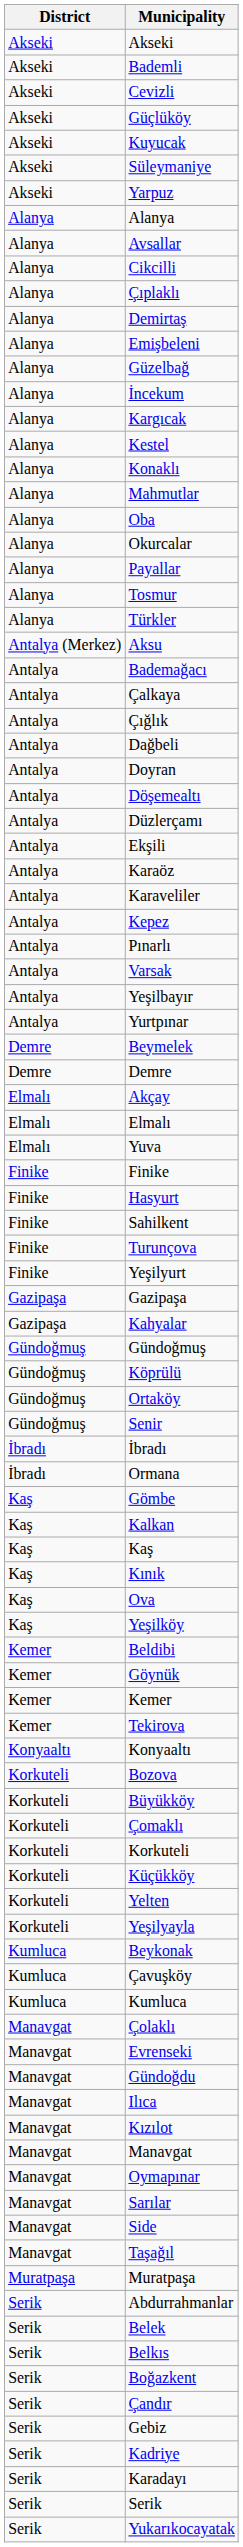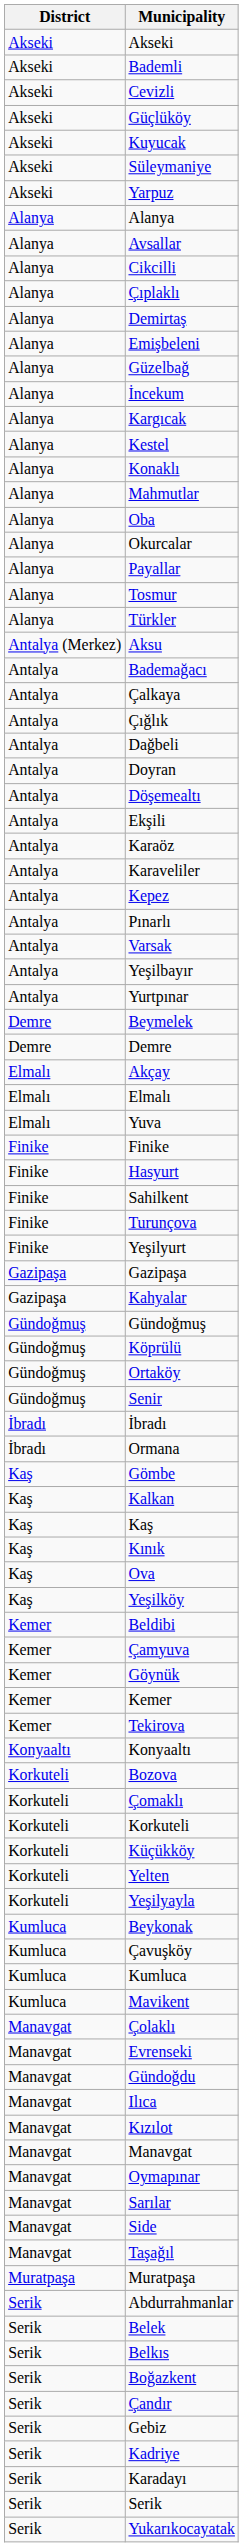 <table class="sortable wikitable">
 <tr>
 <th>District</th>
 <th>Municipality</th>
 </tr>
 <tr>
 <td><a href='#'>Akseki</a></td>
 <td>Akseki</td>
 </tr>
 <tr>
 <td>Akseki</td>
 <td><a href='#'>Bademli</a></td>
 </tr>
 <tr>
 <td>Akseki</td>
 <td><a href='#'>Cevizli</a></td>
 </tr>
 <tr>
 <td>Akseki</td>
 <td><a href='#'>Güçlüköy</a></td>
 </tr>
 <tr>
 <td>Akseki</td>
 <td><a href='#'>Kuyucak</a></td>
 </tr>
 <tr>
 <td>Akseki</td>
 <td><a href='#'>Süleymaniye</a></td>
 </tr>
 <tr>
 <td>Akseki</td>
 <td><a href='#'>Yarpuz</a></td>
 </tr>
 <tr>
 <td><a href='#'>Alanya</a></td>
 <td>Alanya</td>
 </tr>
 <tr>
 <td>Alanya</td>
 <td><a href='#'>Avsallar</a></td>
 </tr>
 <tr>
 <td>Alanya</td>
 <td><a href='#'>Cikcilli</a></td>
 </tr>
 <tr>
 <td>Alanya</td>
 <td><a href='#'>Çıplaklı</a></td>
 </tr>
 <tr>
 <td>Alanya</td>
 <td><a href='#'>Demirtaş</a></td>
 </tr>
 <tr>
 <td>Alanya</td>
 <td><a href='#'>Emişbeleni</a></td>
 </tr>
 <tr>
 <td>Alanya</td>
 <td><a href='#'>Güzelbağ</a></td>
 </tr>
 <tr>
 <td>Alanya</td>
 <td><a href='#'>İncekum</a></td>
 </tr>
 <tr>
 <td>Alanya</td>
 <td><a href='#'>Kargıcak</a></td>
 </tr>
 <tr>
 <td>Alanya</td>
 <td><a href='#'>Kestel</a></td>
 </tr>
 <tr>
 <td>Alanya</td>
 <td><a href='#'>Konaklı</a></td>
 </tr>
 <tr>
 <td>Alanya</td>
 <td><a href='#'>Mahmutlar</a></td>
 </tr>
 <tr>
 <td>Alanya</td>
 <td><a href='#'>Oba</a></td>
 </tr>
 <tr>
 <td>Alanya</td>
 <td>Okurcalar</td>
 </tr>
 <tr>
 <td>Alanya</td>
 <td><a href='#'>Payallar</a></td>
 </tr>
 <tr>
 <td>Alanya</td>
 <td><a href='#'>Tosmur</a></td>
 </tr>
 <tr>
 <td>Alanya</td>
 <td><a href='#'>Türkler</a></td>
 </tr>
 <tr>
 <td><a href='#'>Antalya</a> (Merkez)</td>
 <td><a href='#'>Aksu</a></td>
 </tr>
 <tr>
 <td>Antalya</td>
 <td><a href='#'>Bademağacı</a></td>
 </tr>
 <tr>
 <td>Antalya</td>
 <td>Çalkaya</td>
 </tr>
 <tr>
 <td>Antalya</td>
 <td>Çığlık</td>
 </tr>
 <tr>
 <td>Antalya</td>
 <td>Dağbeli</td>
 </tr>
 <tr>
 <td>Antalya</td>
 <td>Doyran</td>
 </tr>
 <tr>
 <td>Antalya</td>
 <td><a href='#'>Döşemealtı</a></td>
-</tr>
-<tr>
-<td>Antalya</td>
-<td>Düzlerçamı</td>
 </tr>
 <tr>
 <td>Antalya</td>
 <td>Ekşili</td>
 </tr>
 <tr>
 <td>Antalya</td>
 <td>Karaöz</td>
 </tr>
 <tr>
 <td>Antalya</td>
 <td>Karaveliler</td>
 </tr>
 <tr>
 <td>Antalya</td>
 <td><a href='#'>Kepez</a></td>
 </tr>
 <tr>
 <td>Antalya</td>
 <td>Pınarlı</td>
 </tr>
 <tr>
 <td>Antalya</td>
 <td><a href='#'>Varsak</a></td>
 </tr>
 <tr>
 <td>Antalya</td>
 <td>Yeşilbayır</td>
 </tr>
 <tr>
 <td>Antalya</td>
 <td>Yurtpınar</td>
 </tr>
 <tr>
 <td><a href='#'>Demre</a></td>
 <td><a href='#'>Beymelek</a></td>
 </tr>
 <tr>
 <td>Demre</td>
 <td>Demre</td>
 </tr>
 <tr>
 <td><a href='#'>Elmalı</a></td>
 <td><a href='#'>Akçay</a></td>
 </tr>
 <tr>
 <td>Elmalı</td>
 <td>Elmalı</td>
 </tr>
 <tr>
 <td>Elmalı</td>
 <td>Yuva</td>
 </tr>
 <tr>
 <td><a href='#'>Finike</a></td>
 <td>Finike</td>
 </tr>
 <tr>
 <td>Finike</td>
 <td><a href='#'>Hasyurt</a></td>
 </tr>
 <tr>
 <td>Finike</td>
 <td>Sahilkent</td>
 </tr>
 <tr>
 <td>Finike</td>
 <td><a href='#'>Turunçova</a></td>
 </tr>
 <tr>
 <td>Finike</td>
 <td>Yeşilyurt</td>
 </tr>
 <tr>
 <td><a href='#'>Gazipaşa</a></td>
 <td>Gazipaşa</td>
 </tr>
 <tr>
 <td>Gazipaşa</td>
 <td><a href='#'>Kahyalar</a></td>
 </tr>
 <tr>
 <td><a href='#'>Gündoğmuş</a></td>
 <td>Gündoğmuş</td>
 </tr>
 <tr>
 <td>Gündoğmuş</td>
 <td><a href='#'>Köprülü</a></td>
 </tr>
 <tr>
 <td>Gündoğmuş</td>
 <td><a href='#'>Ortaköy</a></td>
 </tr>
 <tr>
 <td>Gündoğmuş</td>
 <td><a href='#'>Senir</a></td>
 </tr>
 <tr>
 <td><a href='#'>İbradı</a></td>
 <td>İbradı</td>
 </tr>
 <tr>
 <td>İbradı</td>
 <td>Ormana</td>
 </tr>
 <tr>
 <td><a href='#'>Kaş</a></td>
 <td><a href='#'>Gömbe</a></td>
 </tr>
 <tr>
 <td>Kaş</td>
 <td><a href='#'>Kalkan</a></td>
 </tr>
 <tr>
 <td>Kaş</td>
 <td>Kaş</td>
 </tr>
 <tr>
 <td>Kaş</td>
 <td><a href='#'>Kınık</a></td>
 </tr>
 <tr>
 <td>Kaş</td>
 <td><a href='#'>Ova</a></td>
 </tr>
 <tr>
 <td>Kaş</td>
 <td><a href='#'>Yeşilköy</a></td>
 </tr>
 <tr>
 <td><a href='#'>Kemer</a></td>
 <td><a href='#'>Beldibi</a></td>
 </tr>
 <tr>
 <td>Kemer</td>
+<td><a href='#'>Çamyuva</a></td>
+</tr>
+<tr>
+<td>Kemer</td>
 <td><a href='#'>Göynük</a></td>
 </tr>
 <tr>
 <td>Kemer</td>
 <td>Kemer</td>
 </tr>
 <tr>
 <td>Kemer</td>
 <td><a href='#'>Tekirova</a></td>
 </tr>
 <tr>
 <td><a href='#'>Konyaaltı</a></td>
 <td>Konyaaltı</td>
 </tr>
 <tr>
 <td><a href='#'>Korkuteli</a></td>
 <td><a href='#'>Bozova</a></td>
-</tr>
-<tr>
-<td>Korkuteli</td>
-<td><a href='#'>Büyükköy</a></td>
 </tr>
 <tr>
 <td>Korkuteli</td>
 <td><a href='#'>Çomaklı</a></td>
 </tr>
 <tr>
 <td>Korkuteli</td>
 <td>Korkuteli</td>
 </tr>
 <tr>
 <td>Korkuteli</td>
 <td><a href='#'>Küçükköy</a></td>
 </tr>
 <tr>
 <td>Korkuteli</td>
 <td><a href='#'>Yelten</a></td>
 </tr>
 <tr>
 <td>Korkuteli</td>
 <td><a href='#'>Yeşilyayla</a></td>
 </tr>
 <tr>
 <td><a href='#'>Kumluca</a></td>
 <td><a href='#'>Beykonak</a></td>
 </tr>
 <tr>
 <td>Kumluca</td>
 <td>Çavuşköy</td>
 </tr>
 <tr>
 <td>Kumluca</td>
 <td>Kumluca</td>
+</tr>
+<tr>
+<td>Kumluca</td>
+<td><a href='#'>Mavikent</a></td>
 </tr>
 <tr>
 <td><a href='#'>Manavgat</a></td>
 <td><a href='#'>Çolaklı</a></td>
 </tr>
 <tr>
 <td>Manavgat</td>
 <td><a href='#'>Evrenseki</a></td>
 </tr>
 <tr>
 <td>Manavgat</td>
 <td><a href='#'>Gündoğdu</a></td>
 </tr>
 <tr>
 <td>Manavgat</td>
 <td><a href='#'>Ilıca</a></td>
 </tr>
 <tr>
 <td>Manavgat</td>
 <td><a href='#'>Kızılot</a></td>
 </tr>
 <tr>
 <td>Manavgat</td>
 <td>Manavgat</td>
 </tr>
 <tr>
 <td>Manavgat</td>
 <td><a href='#'>Oymapınar</a></td>
 </tr>
 <tr>
 <td>Manavgat</td>
 <td><a href='#'>Sarılar</a></td>
 </tr>
 <tr>
 <td>Manavgat</td>
 <td><a href='#'>Side</a></td>
 </tr>
 <tr>
 <td>Manavgat</td>
 <td><a href='#'>Taşağıl</a></td>
 </tr>
 <tr>
 <td><a href='#'>Muratpaşa</a></td>
 <td>Muratpaşa</td>
 </tr>
 <tr>
 <td><a href='#'>Serik</a></td>
 <td>Abdurrahmanlar</td>
 </tr>
 <tr>
 <td>Serik</td>
 <td><a href='#'>Belek</a></td>
 </tr>
 <tr>
 <td>Serik</td>
 <td><a href='#'>Belkıs</a></td>
 </tr>
 <tr>
 <td>Serik</td>
 <td><a href='#'>Boğazkent</a></td>
 </tr>
 <tr>
 <td>Serik</td>
 <td><a href='#'>Çandır</a></td>
 </tr>
 <tr>
 <td>Serik</td>
 <td>Gebiz</td>
 </tr>
 <tr>
 <td>Serik</td>
 <td><a href='#'>Kadriye</a></td>
 </tr>
 <tr>
 <td>Serik</td>
 <td>Karadayı</td>
 </tr>
 <tr>
 <td>Serik</td>
 <td>Serik</td>
 </tr>
 <tr>
 <td>Serik</td>
 <td><a href='#'>Yukarıkocayatak</a></td>
 </tr>
 </table>
